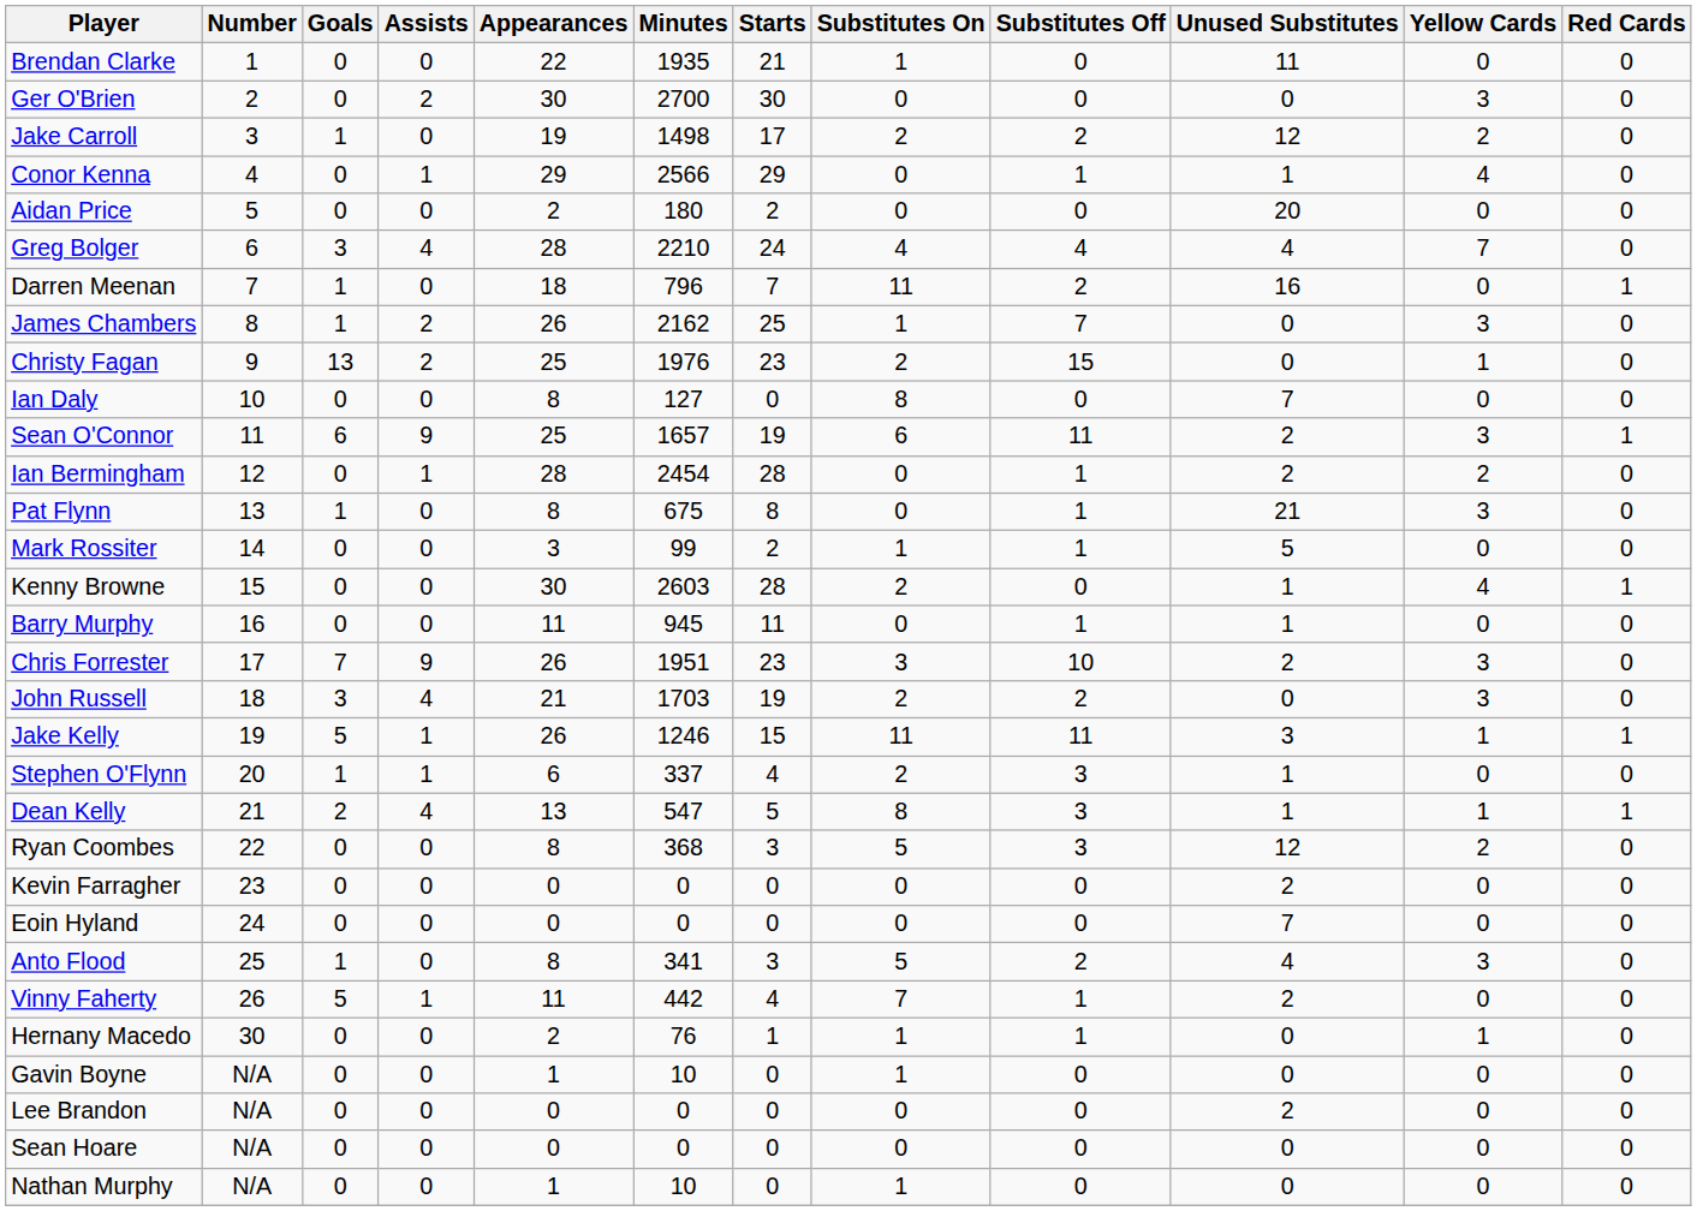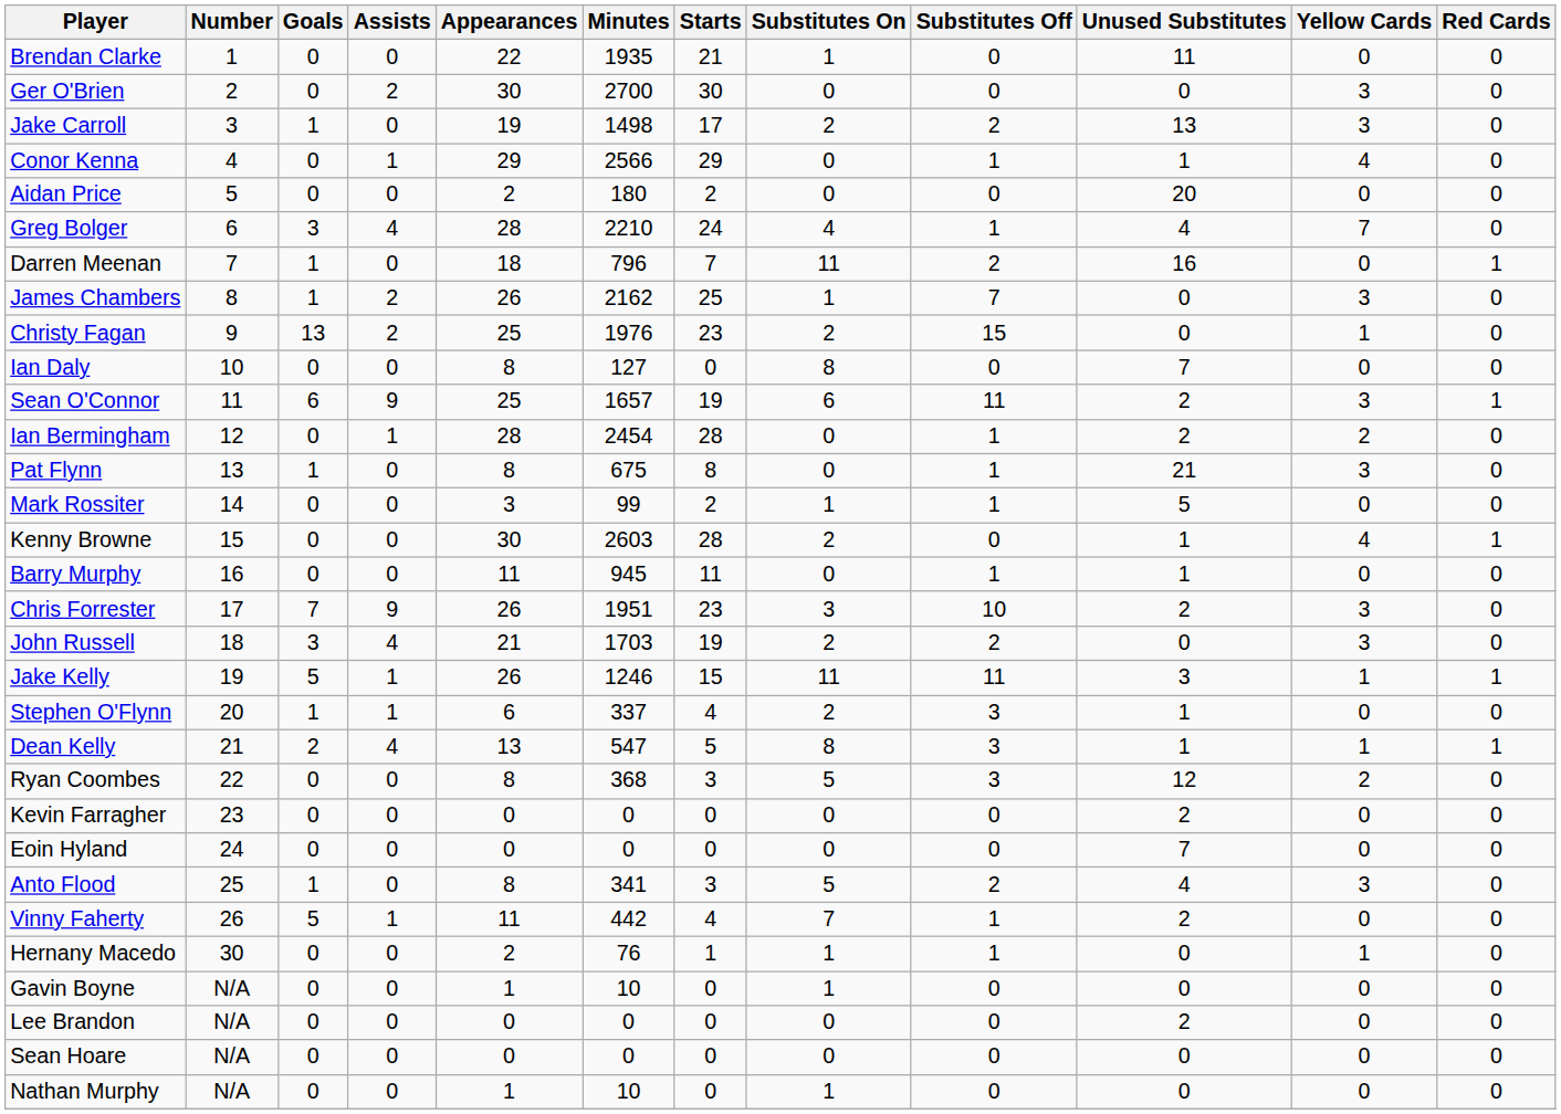 <table class="wikitable">
 <tr>
 <th>Player</th>
 <th>Number</th>
 <th>Goals</th>
 <th>Assists</th>
 <th>Appearances</th>
 <th>Minutes</th>
 <th>Starts</th>
 <th>Substitutes On</th>
 <th>Substitutes Off</th>
 <th>Unused Substitutes</th>
 <th>Yellow Cards</th>
 <th>Red Cards</th>
 </tr>
 <tr>
 <td> <a href='#'>Brendan Clarke</a></td>
 <td align=center>1</td>
 <td align=center>0</td>
 <td align=center>0</td>
 <td align=center>22</td>
 <td align=center>1935</td>
 <td align=center>21</td>
 <td align=center>1</td>
 <td align=center>0</td>
 <td align=center>11</td>
 <td align=center>0</td>
 <td align=center>0</td>
 </tr>
 <tr>
 <td> <a href='#'>Ger O'Brien</a></td>
 <td align=center>2</td>
 <td align=center>0</td>
 <td align=center>2</td>
 <td align=center>30</td>
 <td align=center>2700</td>
 <td align=center>30</td>
 <td align=center>0</td>
 <td align=center>0</td>
 <td align=center>0</td>
 <td align=center>3</td>
 <td align=center>0</td>
 </tr>
 <tr>
 <td> <a href='#'>Jake Carroll</a></td>
 <td align=center>3</td>
 <td align=center>1</td>
 <td align=center>0</td>
 <td align=center>19</td>
 <td align=center>1498</td>
 <td align=center>17</td>
 <td align=center>2</td>
 <td align=center>2</td>
-<td align=center>12</td>
-<td align=center>2</td>
+<td align=center>13</td>
+<td align=center>3</td>
 <td align=center>0</td>
 </tr>
 <tr>
 <td> <a href='#'>Conor Kenna</a></td>
 <td align=center>4</td>
 <td align=center>0</td>
 <td align=center>1</td>
 <td align=center>29</td>
 <td align=center>2566</td>
 <td align=center>29</td>
 <td align=center>0</td>
 <td align=center>1</td>
 <td align=center>1</td>
 <td align=center>4</td>
 <td align=center>0</td>
 </tr>
 <tr>
 <td> <a href='#'>Aidan Price</a></td>
 <td align=center>5</td>
 <td align=center>0</td>
 <td align=center>0</td>
 <td align=center>2</td>
 <td align=center>180</td>
 <td align=center>2</td>
 <td align=center>0</td>
 <td align=center>0</td>
 <td align=center>20</td>
 <td align=center>0</td>
 <td align=center>0</td>
 </tr>
 <tr>
 <td> <a href='#'>Greg Bolger</a></td>
 <td align=center>6</td>
 <td align=center>3</td>
 <td align=center>4</td>
 <td align=center>28</td>
 <td align=center>2210</td>
 <td align=center>24</td>
 <td align=center>4</td>
-<td align=center>4</td>
+<td align=center>1</td>
 <td align=center>4</td>
 <td align=center>7</td>
 <td align=center>0</td>
 </tr>
 <tr>
 <td> Darren Meenan</td>
 <td align=center>7</td>
 <td align=center>1</td>
 <td align=center>0</td>
 <td align=center>18</td>
 <td align=center>796</td>
 <td align=center>7</td>
 <td align=center>11</td>
 <td align=center>2</td>
 <td align=center>16</td>
 <td align=center>0</td>
 <td align=center>1</td>
 </tr>
 <tr>
 <td> <a href='#'>James Chambers</a></td>
 <td align=center>8</td>
 <td align=center>1</td>
 <td align=center>2</td>
 <td align=center>26</td>
 <td align=center>2162</td>
 <td align=center>25</td>
 <td align=center>1</td>
 <td align=center>7</td>
 <td align=center>0</td>
 <td align=center>3</td>
 <td align=center>0</td>
 </tr>
 <tr>
 <td> <a href='#'>Christy Fagan</a></td>
 <td align=center>9</td>
 <td align=center>13</td>
 <td align=center>2</td>
 <td align=center>25</td>
 <td align=center>1976</td>
 <td align=center>23</td>
 <td align=center>2</td>
 <td align=center>15</td>
 <td align=center>0</td>
 <td align=center>1</td>
 <td align=center>0</td>
 </tr>
 <tr>
 <td> <a href='#'>Ian Daly</a></td>
 <td align=center>10</td>
 <td align=center>0</td>
 <td align=center>0</td>
 <td align=center>8</td>
 <td align=center>127</td>
 <td align=center>0</td>
 <td align=center>8</td>
 <td align=center>0</td>
 <td align=center>7</td>
 <td align=center>0</td>
 <td align=center>0</td>
 </tr>
 <tr>
 <td> <a href='#'>Sean O'Connor</a></td>
 <td align=center>11</td>
 <td align=center>6</td>
 <td align=center>9</td>
 <td align=center>25</td>
 <td align=center>1657</td>
 <td align=center>19</td>
 <td align=center>6</td>
 <td align=center>11</td>
 <td align=center>2</td>
 <td align=center>3</td>
 <td align=center>1</td>
 </tr>
 <tr>
 <td> <a href='#'>Ian Bermingham</a></td>
 <td align=center>12</td>
 <td align=center>0</td>
 <td align=center>1</td>
 <td align=center>28</td>
 <td align=center>2454</td>
 <td align=center>28</td>
 <td align=center>0</td>
 <td align=center>1</td>
 <td align=center>2</td>
 <td align=center>2</td>
 <td align=center>0</td>
 </tr>
 <tr>
 <td> <a href='#'>Pat Flynn</a></td>
 <td align=center>13</td>
 <td align=center>1</td>
 <td align=center>0</td>
 <td align=center>8</td>
 <td align=center>675</td>
 <td align=center>8</td>
 <td align=center>0</td>
 <td align=center>1</td>
 <td align=center>21</td>
 <td align=center>3</td>
 <td align=center>0</td>
 </tr>
 <tr>
 <td> <a href='#'>Mark Rossiter</a></td>
 <td align=center>14</td>
 <td align=center>0</td>
 <td align=center>0</td>
 <td align=center>3</td>
 <td align=center>99</td>
 <td align=center>2</td>
 <td align=center>1</td>
 <td align=center>1</td>
 <td align=center>5</td>
 <td align=center>0</td>
 <td align=center>0</td>
 </tr>
 <tr>
 <td> Kenny Browne</td>
 <td align=center>15</td>
 <td align=center>0</td>
 <td align=center>0</td>
 <td align=center>30</td>
 <td align=center>2603</td>
 <td align=center>28</td>
 <td align=center>2</td>
 <td align=center>0</td>
 <td align=center>1</td>
 <td align=center>4</td>
 <td align=center>1</td>
 </tr>
 <tr>
 <td> <a href='#'>Barry Murphy</a></td>
 <td align=center>16</td>
 <td align=center>0</td>
 <td align=center>0</td>
 <td align=center>11</td>
 <td align=center>945</td>
 <td align=center>11</td>
 <td align=center>0</td>
 <td align=center>1</td>
 <td align=center>1</td>
 <td align=center>0</td>
 <td align=center>0</td>
 </tr>
 <tr>
 <td> <a href='#'>Chris Forrester</a></td>
 <td align=center>17</td>
 <td align=center>7</td>
 <td align=center>9</td>
 <td align=center>26</td>
 <td align=center>1951</td>
 <td align=center>23</td>
 <td align=center>3</td>
 <td align=center>10</td>
 <td align=center>2</td>
 <td align=center>3</td>
 <td align=center>0</td>
 </tr>
 <tr>
 <td> <a href='#'>John Russell</a></td>
 <td align=center>18</td>
 <td align=center>3</td>
 <td align=center>4</td>
 <td align=center>21</td>
 <td align=center>1703</td>
 <td align=center>19</td>
 <td align=center>2</td>
 <td align=center>2</td>
 <td align=center>0</td>
 <td align=center>3</td>
 <td align=center>0</td>
 </tr>
 <tr>
 <td> <a href='#'>Jake Kelly</a></td>
 <td align=center>19</td>
 <td align=center>5</td>
 <td align=center>1</td>
 <td align=center>26</td>
 <td align=center>1246</td>
 <td align=center>15</td>
 <td align=center>11</td>
 <td align=center>11</td>
 <td align=center>3</td>
 <td align=center>1</td>
 <td align=center>1</td>
 </tr>
 <tr>
 <td> <a href='#'>Stephen O'Flynn</a></td>
 <td align=center>20</td>
 <td align=center>1</td>
 <td align=center>1</td>
 <td align=center>6</td>
 <td align=center>337</td>
 <td align=center>4</td>
 <td align=center>2</td>
 <td align=center>3</td>
 <td align=center>1</td>
 <td align=center>0</td>
 <td align=center>0</td>
 </tr>
 <tr>
 <td> <a href='#'>Dean Kelly</a></td>
 <td align=center>21</td>
 <td align=center>2</td>
 <td align=center>4</td>
 <td align=center>13</td>
 <td align=center>547</td>
 <td align=center>5</td>
 <td align=center>8</td>
 <td align=center>3</td>
 <td align=center>1</td>
 <td align=center>1</td>
 <td align=center>1</td>
 </tr>
 <tr>
 <td> Ryan Coombes</td>
 <td align=center>22</td>
 <td align=center>0</td>
 <td align=center>0</td>
 <td align=center>8</td>
 <td align=center>368</td>
 <td align=center>3</td>
 <td align=center>5</td>
 <td align=center>3</td>
 <td align=center>12</td>
 <td align=center>2</td>
 <td align=center>0</td>
 </tr>
 <tr>
 <td> Kevin Farragher</td>
 <td align=center>23</td>
 <td align=center>0</td>
 <td align=center>0</td>
 <td align=center>0</td>
 <td align=center>0</td>
 <td align=center>0</td>
 <td align=center>0</td>
 <td align=center>0</td>
 <td align=center>2</td>
 <td align=center>0</td>
 <td align=center>0</td>
 </tr>
 <tr>
 <td> Eoin Hyland</td>
 <td align=center>24</td>
 <td align=center>0</td>
 <td align=center>0</td>
 <td align=center>0</td>
 <td align=center>0</td>
 <td align=center>0</td>
 <td align=center>0</td>
 <td align=center>0</td>
 <td align=center>7</td>
 <td align=center>0</td>
 <td align=center>0</td>
 </tr>
 <tr>
 <td> <a href='#'>Anto Flood</a></td>
 <td align=center>25</td>
 <td align=center>1</td>
 <td align=center>0</td>
 <td align=center>8</td>
 <td align=center>341</td>
 <td align=center>3</td>
 <td align=center>5</td>
 <td align=center>2</td>
 <td align=center>4</td>
 <td align=center>3</td>
 <td align=center>0</td>
 </tr>
 <tr>
 <td> <a href='#'>Vinny Faherty</a></td>
 <td align=center>26</td>
 <td align=center>5</td>
 <td align=center>1</td>
 <td align=center>11</td>
 <td align=center>442</td>
 <td align=center>4</td>
 <td align=center>7</td>
 <td align=center>1</td>
 <td align=center>2</td>
 <td align=center>0</td>
 <td align=center>0</td>
 </tr>
 <tr>
 <td> Hernany Macedo</td>
 <td align=center>30</td>
 <td align=center>0</td>
 <td align=center>0</td>
 <td align=center>2</td>
 <td align=center>76</td>
 <td align=center>1</td>
 <td align=center>1</td>
 <td align=center>1</td>
 <td align=center>0</td>
 <td align=center>1</td>
 <td align=center>0</td>
 </tr>
 <tr>
 <td> Gavin Boyne</td>
 <td align=center>N/A</td>
 <td align=center>0</td>
 <td align=center>0</td>
 <td align=center>1</td>
 <td align=center>10</td>
 <td align=center>0</td>
 <td align=center>1</td>
 <td align=center>0</td>
 <td align=center>0</td>
 <td align=center>0</td>
 <td align=center>0</td>
 </tr>
 <tr>
 <td> Lee Brandon</td>
 <td align=center>N/A</td>
 <td align=center>0</td>
 <td align=center>0</td>
 <td align=center>0</td>
 <td align=center>0</td>
 <td align=center>0</td>
 <td align=center>0</td>
 <td align=center>0</td>
 <td align=center>2</td>
 <td align=center>0</td>
 <td align=center>0</td>
 </tr>
 <tr>
 <td> Sean Hoare</td>
 <td align=center>N/A</td>
 <td align=center>0</td>
 <td align=center>0</td>
 <td align=center>0</td>
 <td align=center>0</td>
 <td align=center>0</td>
 <td align=center>0</td>
 <td align=center>0</td>
 <td align=center>0</td>
 <td align=center>0</td>
 <td align=center>0</td>
 </tr>
 <tr>
 <td> Nathan Murphy</td>
 <td align=center>N/A</td>
 <td align=center>0</td>
 <td align=center>0</td>
 <td align=center>1</td>
 <td align=center>10</td>
 <td align=center>0</td>
 <td align=center>1</td>
 <td align=center>0</td>
 <td align=center>0</td>
 <td align=center>0</td>
 <td align=center>0</td>
 </tr>
 <tr>
 </tr>
 </table>
